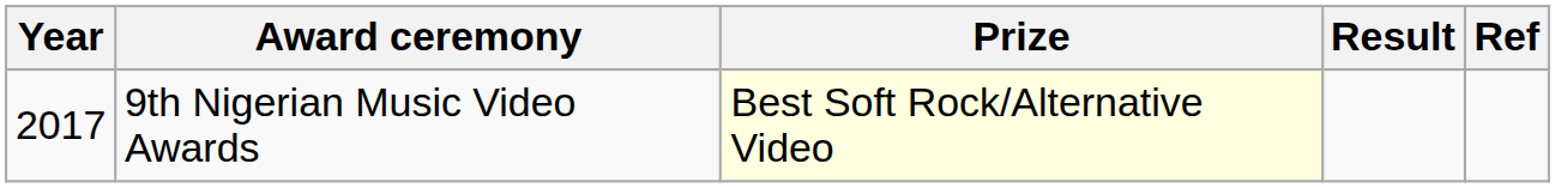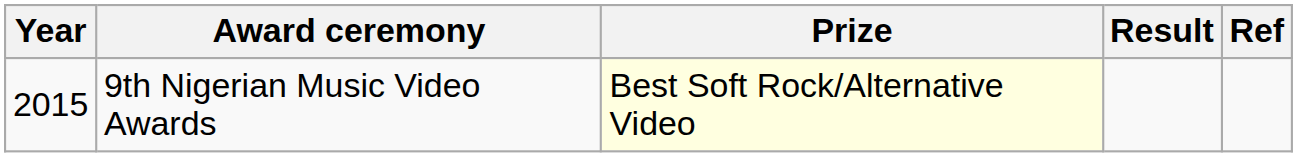 <table class ="wikitable">
 <tr>
 <th>Year</th>
 <th>Award ceremony</th>
 <th>Prize</th>
 <th>Result</th>
 <th>Ref</th>
 </tr>
 <tr>
-<td>2017</td>
+<td>2015</td>
 <td>9th Nigerian Music Video Awards</td>
 <td style="background: lightyellow;">Best Soft Rock/Alternative Video</td>
 <td></td>
 <td></td>
 </tr>
 </table>
